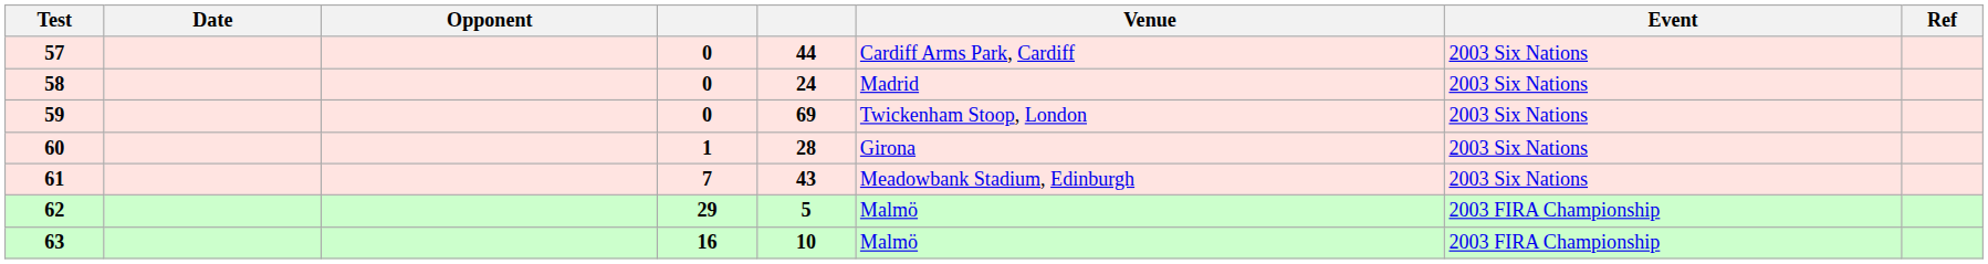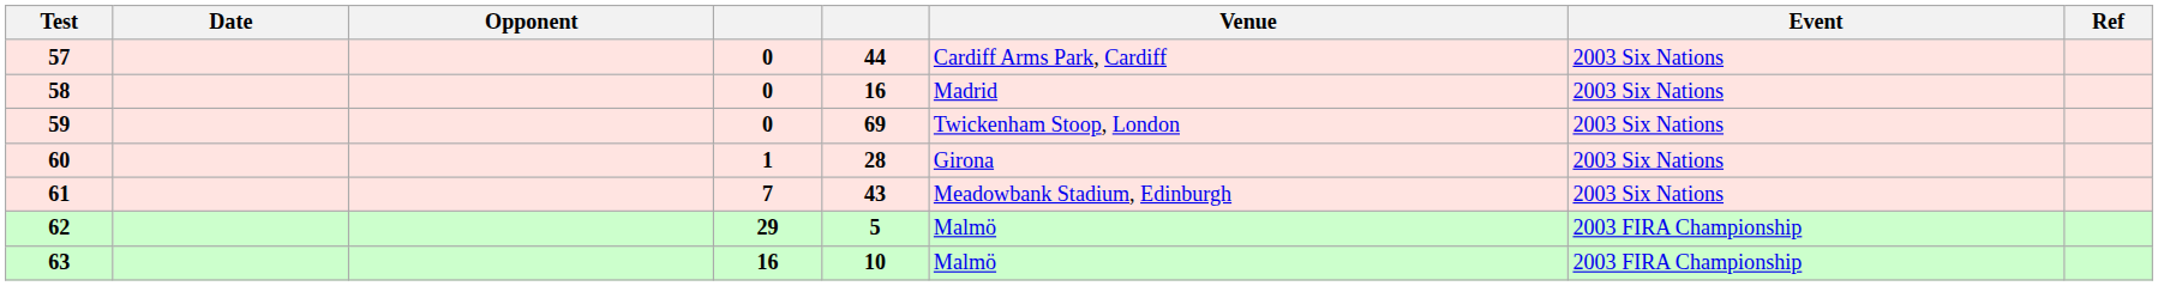 <table class="wikitable sortable" style="width:100%">
 <tr>
 <th style="width:5%">Test</th>
 <th style="width:11%">Date</th>
 <th style="width:17%">Opponent</th>
 <th style="width:5%"></th>
 <th style="width:5%"></th>
 <th>Venue</th>
 <th>Event</th>
 <th>Ref</th>
 </tr>
 <tr bgcolor="FFE4E1">
 <td align="center"><strong>57</strong></td>
 <td></td>
 <td></td>
 <td align="center"><strong>0</strong></td>
 <td align="center"><strong>44</strong></td>
 <td><a href='#'>Cardiff Arms Park</a>, <a href='#'>Cardiff</a></td>
 <td><a href='#'>2003 Six Nations</a></td>
 <td></td>
 </tr>
 <tr bgcolor="FFE4E1">
 <td align="center"><strong>58</strong></td>
 <td></td>
 <td></td>
 <td align="center"><strong>0</strong></td>
-<td align="center"><strong>24</strong></td>
+<td align="center"><strong>16</strong></td>
 <td><a href='#'>Madrid</a></td>
 <td><a href='#'>2003 Six Nations</a></td>
 <td></td>
 </tr>
 <tr bgcolor="FFE4E1">
 <td align="center"><strong>59</strong></td>
 <td></td>
 <td></td>
 <td align="center"><strong>0</strong></td>
 <td align="center"><strong>69</strong></td>
 <td><a href='#'>Twickenham Stoop</a>, <a href='#'>London</a></td>
 <td><a href='#'>2003 Six Nations</a></td>
 <td></td>
 </tr>
 <tr bgcolor="FFE4E1">
 <td align="center"><strong>60</strong></td>
 <td></td>
 <td></td>
 <td align="center"><strong>1</strong></td>
 <td align="center"><strong>28</strong></td>
 <td><a href='#'>Girona</a></td>
 <td><a href='#'>2003 Six Nations</a></td>
 <td></td>
 </tr>
 <tr bgcolor="FFE4E1">
 <td align="center"><strong>61</strong></td>
 <td></td>
 <td></td>
 <td align="center"><strong>7</strong></td>
 <td align="center"><strong>43</strong></td>
 <td><a href='#'>Meadowbank Stadium</a>, <a href='#'>Edinburgh</a></td>
 <td><a href='#'>2003 Six Nations</a></td>
 <td></td>
 </tr>
 <tr bgcolor="#ccffcc">
 <td align="center"><strong>62</strong></td>
 <td></td>
 <td></td>
 <td align="center"><strong>29</strong></td>
 <td align="center"><strong>5</strong></td>
 <td><a href='#'>Malmö</a></td>
 <td><a href='#'>2003 FIRA Championship</a></td>
 <td></td>
 </tr>
 <tr bgcolor="#ccffcc">
 <td align="center"><strong>63</strong></td>
 <td></td>
 <td></td>
 <td align="center"><strong>16</strong></td>
 <td align="center"><strong>10</strong></td>
 <td><a href='#'>Malmö</a></td>
 <td><a href='#'>2003 FIRA Championship</a></td>
 <td></td>
 </tr>
 </table>
